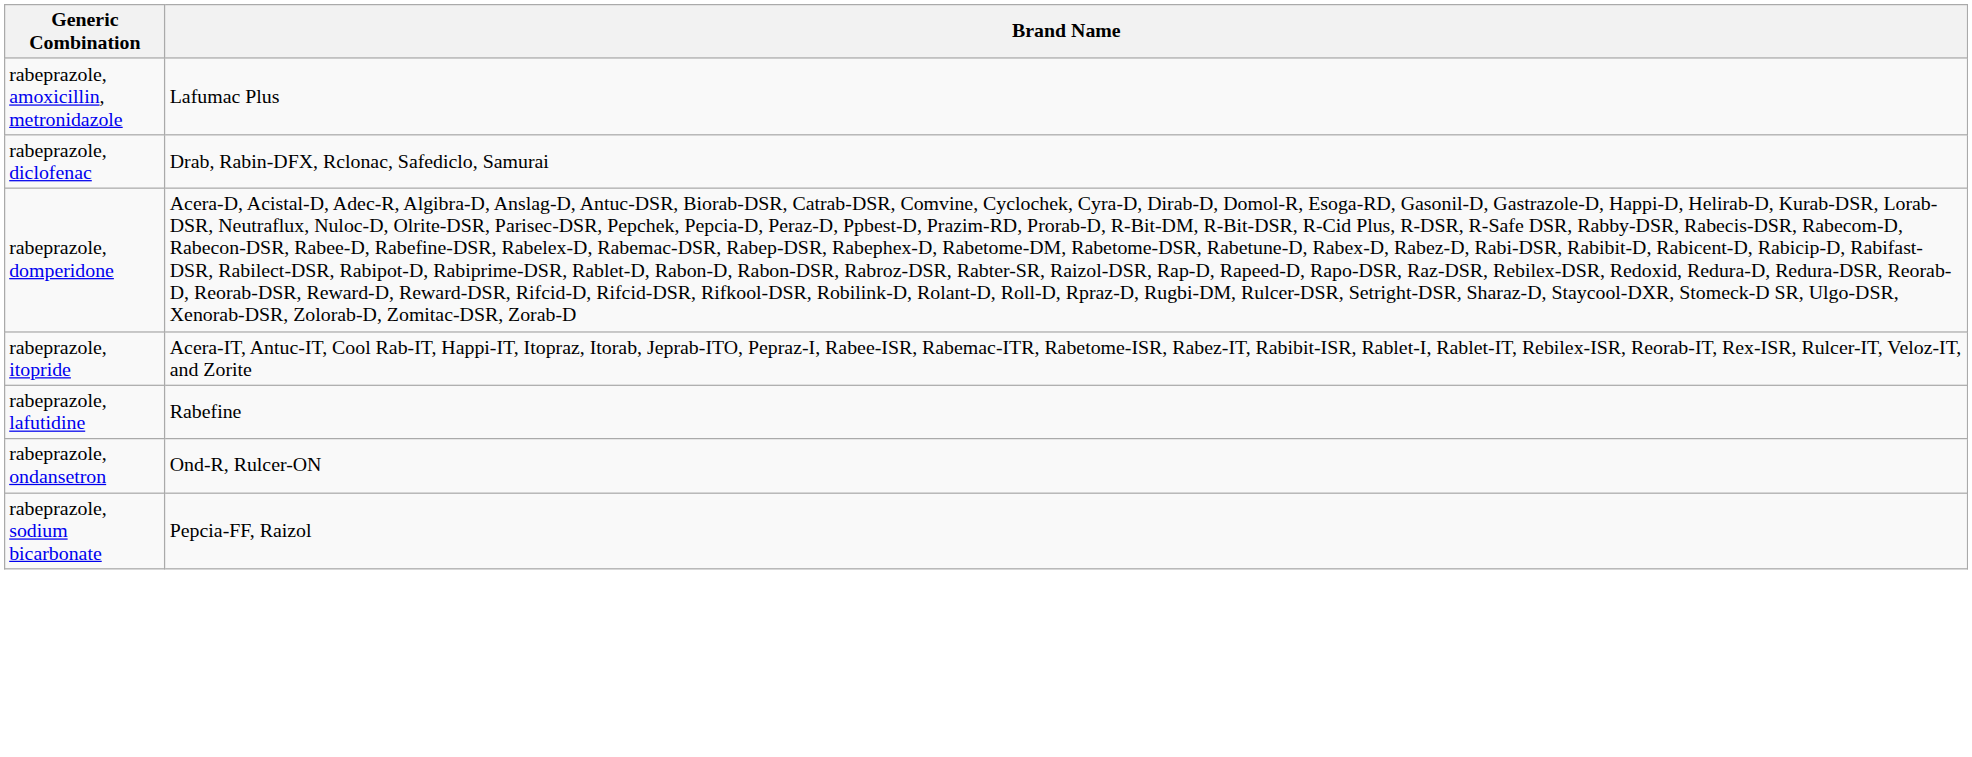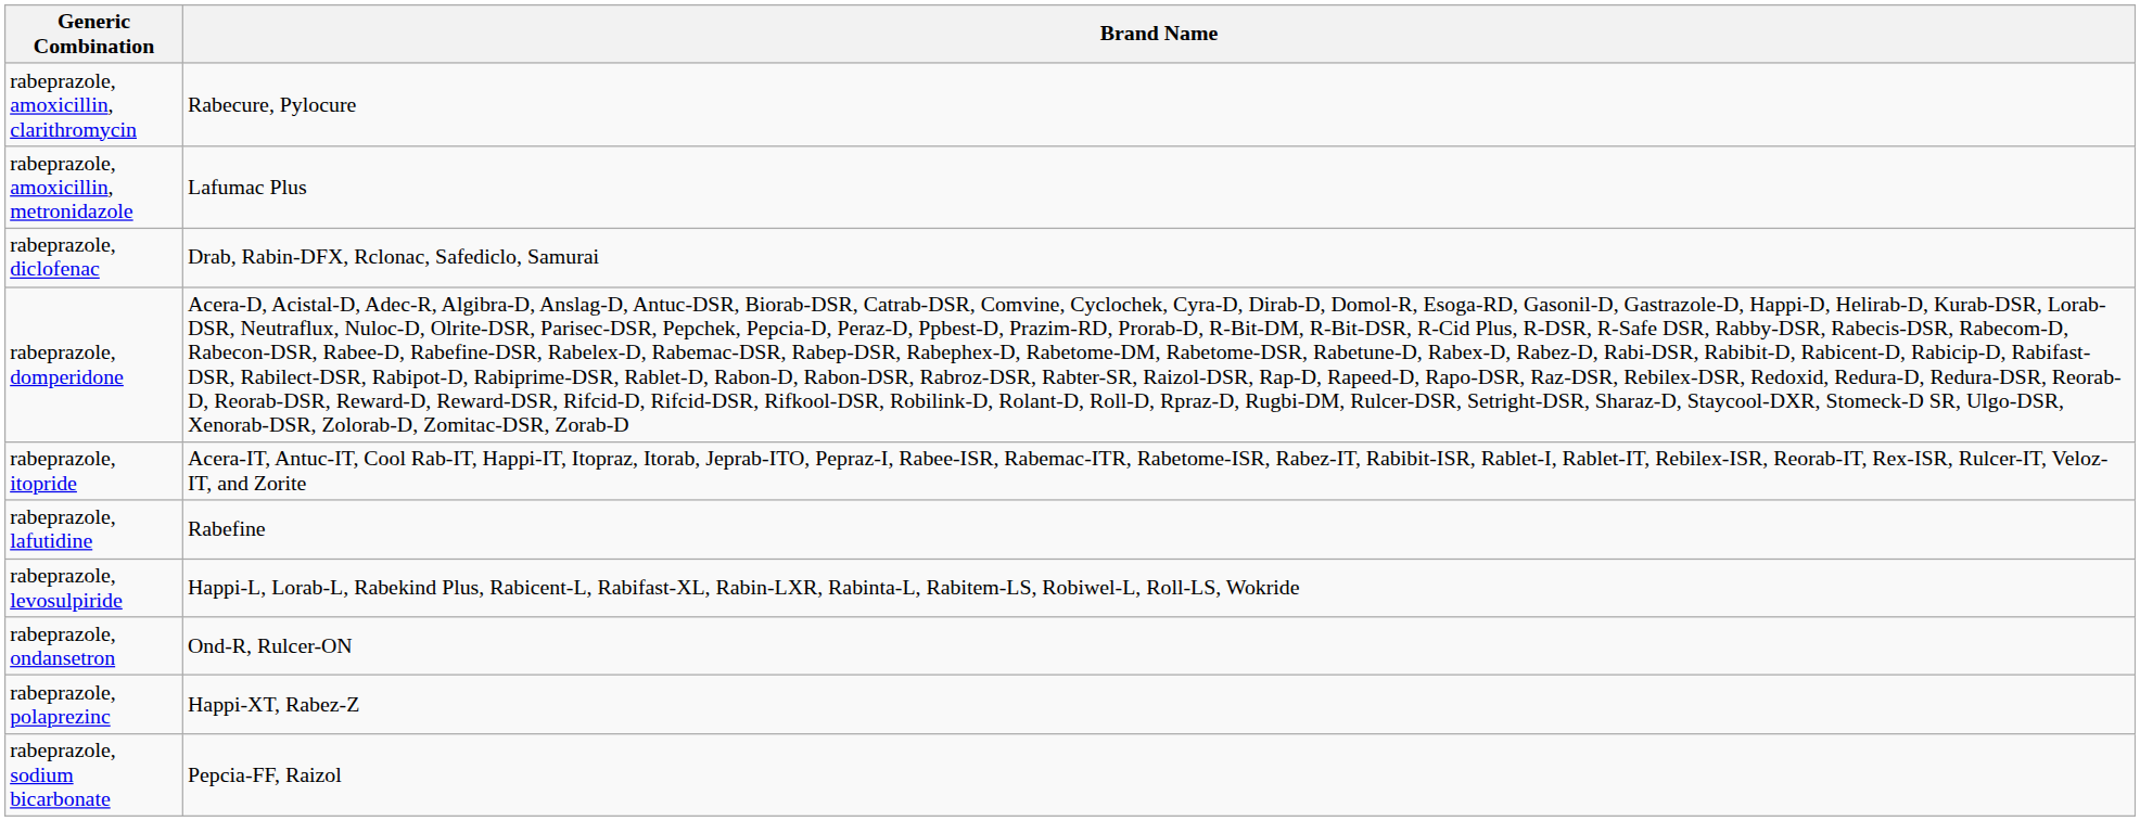 <table class="wikitable mw-collapsible mw-collapsed" style="width:100%">
 <tr>
 <th scope="col">Generic Combination</th>
 <th scope="col">Brand Name</th>
+</tr>
+<tr>
+<td>rabeprazole, <a href='#'>amoxicillin</a>, <a href='#'>clarithromycin</a></td>
+<td>Rabecure, Pylocure</td>
 </tr>
 <tr>
 <td>rabeprazole, <a href='#'>amoxicillin</a>, <a href='#'>metronidazole</a></td>
 <td>Lafumac Plus</td>
 </tr>
 <tr>
 <td>rabeprazole, <a href='#'>diclofenac</a></td>
 <td>Drab, Rabin-DFX, Rclonac, Safediclo, Samurai</td>
 </tr>
 <tr>
 <td>rabeprazole, <a href='#'>domperidone</a></td>
 <td>Acera-D, Acistal-D, Adec-R, Algibra-D, Anslag-D, Antuc-DSR, Biorab-DSR, Catrab-DSR, Comvine, Cyclochek, Cyra-D, Dirab-D, Domol-R, Esoga-RD, Gasonil-D, Gastrazole-D, Happi-D, Helirab-D, Kurab-DSR, Lorab-DSR, Neutraflux, Nuloc-D, Olrite-DSR, Parisec-DSR, Pepchek, Pepcia-D, Peraz-D, Ppbest-D, Prazim-RD, Prorab-D, R-Bit-DM, R-Bit-DSR, R-Cid Plus, R-DSR, R-Safe DSR, Rabby-DSR, Rabecis-DSR, Rabecom-D, Rabecon-DSR, Rabee-D, Rabefine-DSR, Rabelex-D, Rabemac-DSR, Rabep-DSR, Rabephex-D, Rabetome-DM, Rabetome-DSR, Rabetune-D, Rabex-D, Rabez-D, Rabi-DSR, Rabibit-D, Rabicent-D, Rabicip-D, Rabifast-DSR, Rabilect-DSR, Rabipot-D, Rabiprime-DSR, Rablet-D, Rabon-D, Rabon-DSR, Rabroz-DSR, Rabter-SR, Raizol-DSR, Rap-D, Rapeed-D, Rapo-DSR, Raz-DSR, Rebilex-DSR, Redoxid, Redura-D, Redura-DSR, Reorab-D, Reorab-DSR, Reward-D, Reward-DSR, Rifcid-D, Rifcid-DSR, Rifkool-DSR, Robilink-D, Rolant-D, Roll-D, Rpraz-D, Rugbi-DM, Rulcer-DSR, Setright-DSR, Sharaz-D, Staycool-DXR, Stomeck-D SR, Ulgo-DSR, Xenorab-DSR, Zolorab-D, Zomitac-DSR, Zorab-D</td>
 </tr>
 <tr>
 <td>rabeprazole, <a href='#'>itopride</a></td>
 <td>Acera-IT, Antuc-IT, Cool Rab-IT, Happi-IT, Itopraz, Itorab, Jeprab-ITO, Pepraz-I, Rabee-ISR, Rabemac-ITR, Rabetome-ISR, Rabez-IT, Rabibit-ISR, Rablet-I, Rablet-IT, Rebilex-ISR, Reorab-IT, Rex-ISR, Rulcer-IT, Veloz-IT, and Zorite</td>
 </tr>
 <tr>
 <td>rabeprazole, <a href='#'>lafutidine</a></td>
 <td>Rabefine</td>
 </tr>
 <tr>
+<td>rabeprazole, <a href='#'>levosulpiride</a></td>
+<td>Happi-L, Lorab-L, Rabekind Plus, Rabicent-L, Rabifast-XL, Rabin-LXR, Rabinta-L, Rabitem-LS, Robiwel-L, Roll-LS, Wokride</td>
+</tr>
+<tr>
 <td>rabeprazole, <a href='#'>ondansetron</a></td>
 <td>Ond-R, Rulcer-ON</td>
+</tr>
+<tr>
+<td>rabeprazole, <a href='#'>polaprezinc</a></td>
+<td>Happi-XT, Rabez-Z</td>
 </tr>
 <tr>
 <td>rabeprazole, <a href='#'>sodium bicarbonate</a></td>
 <td>Pepcia-FF, Raizol</td>
 </tr>
 </table>
